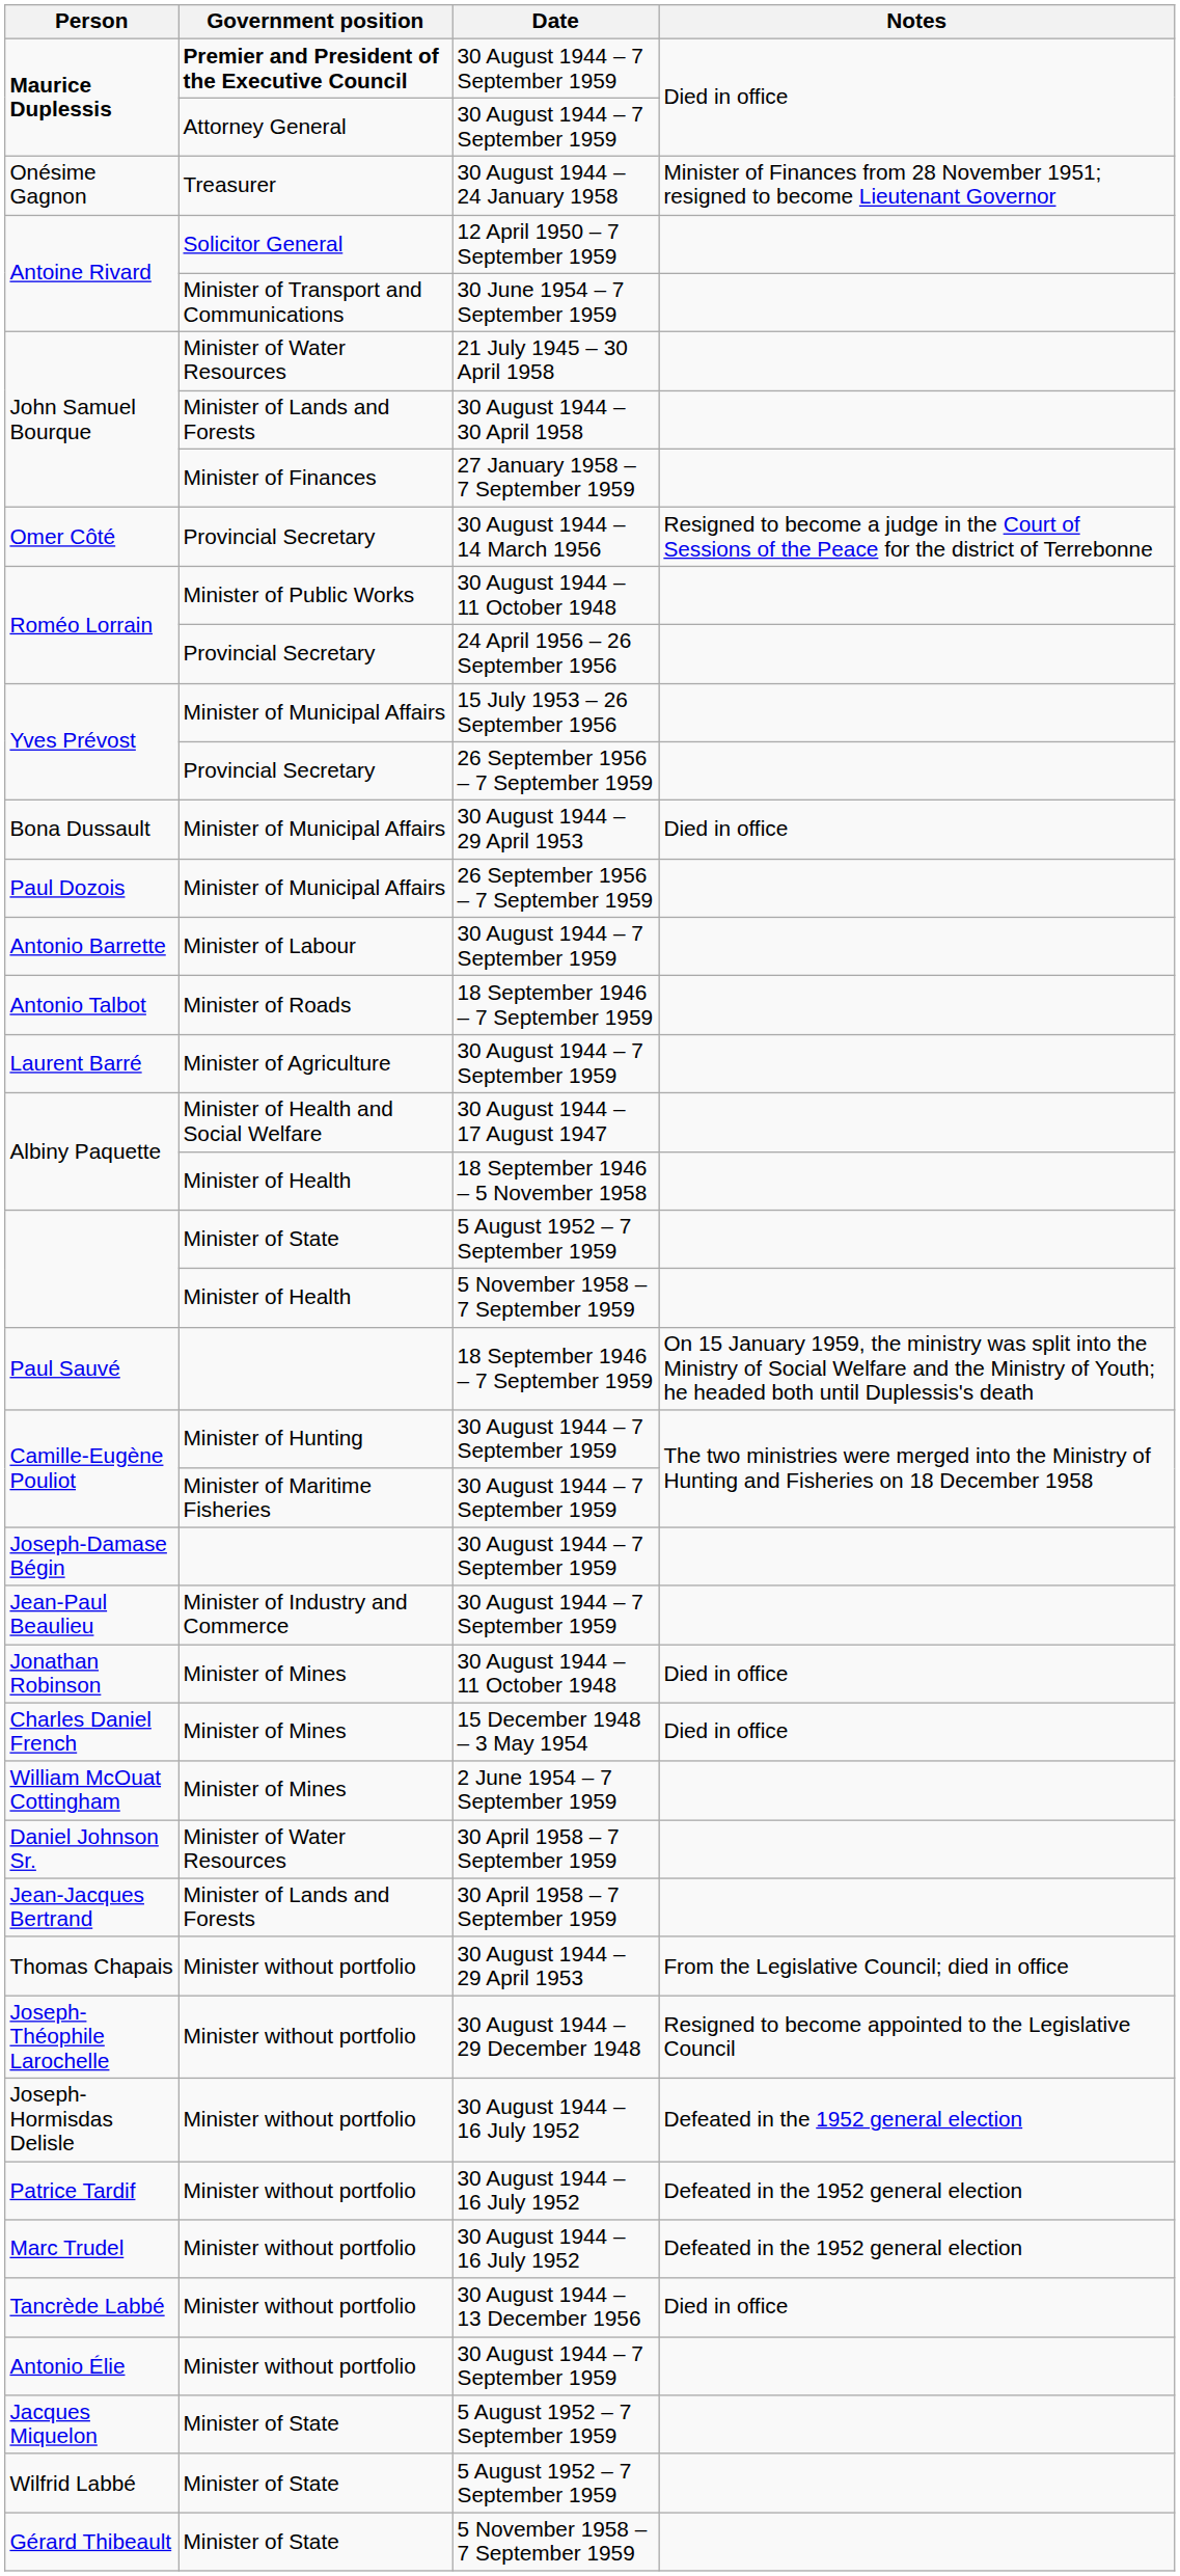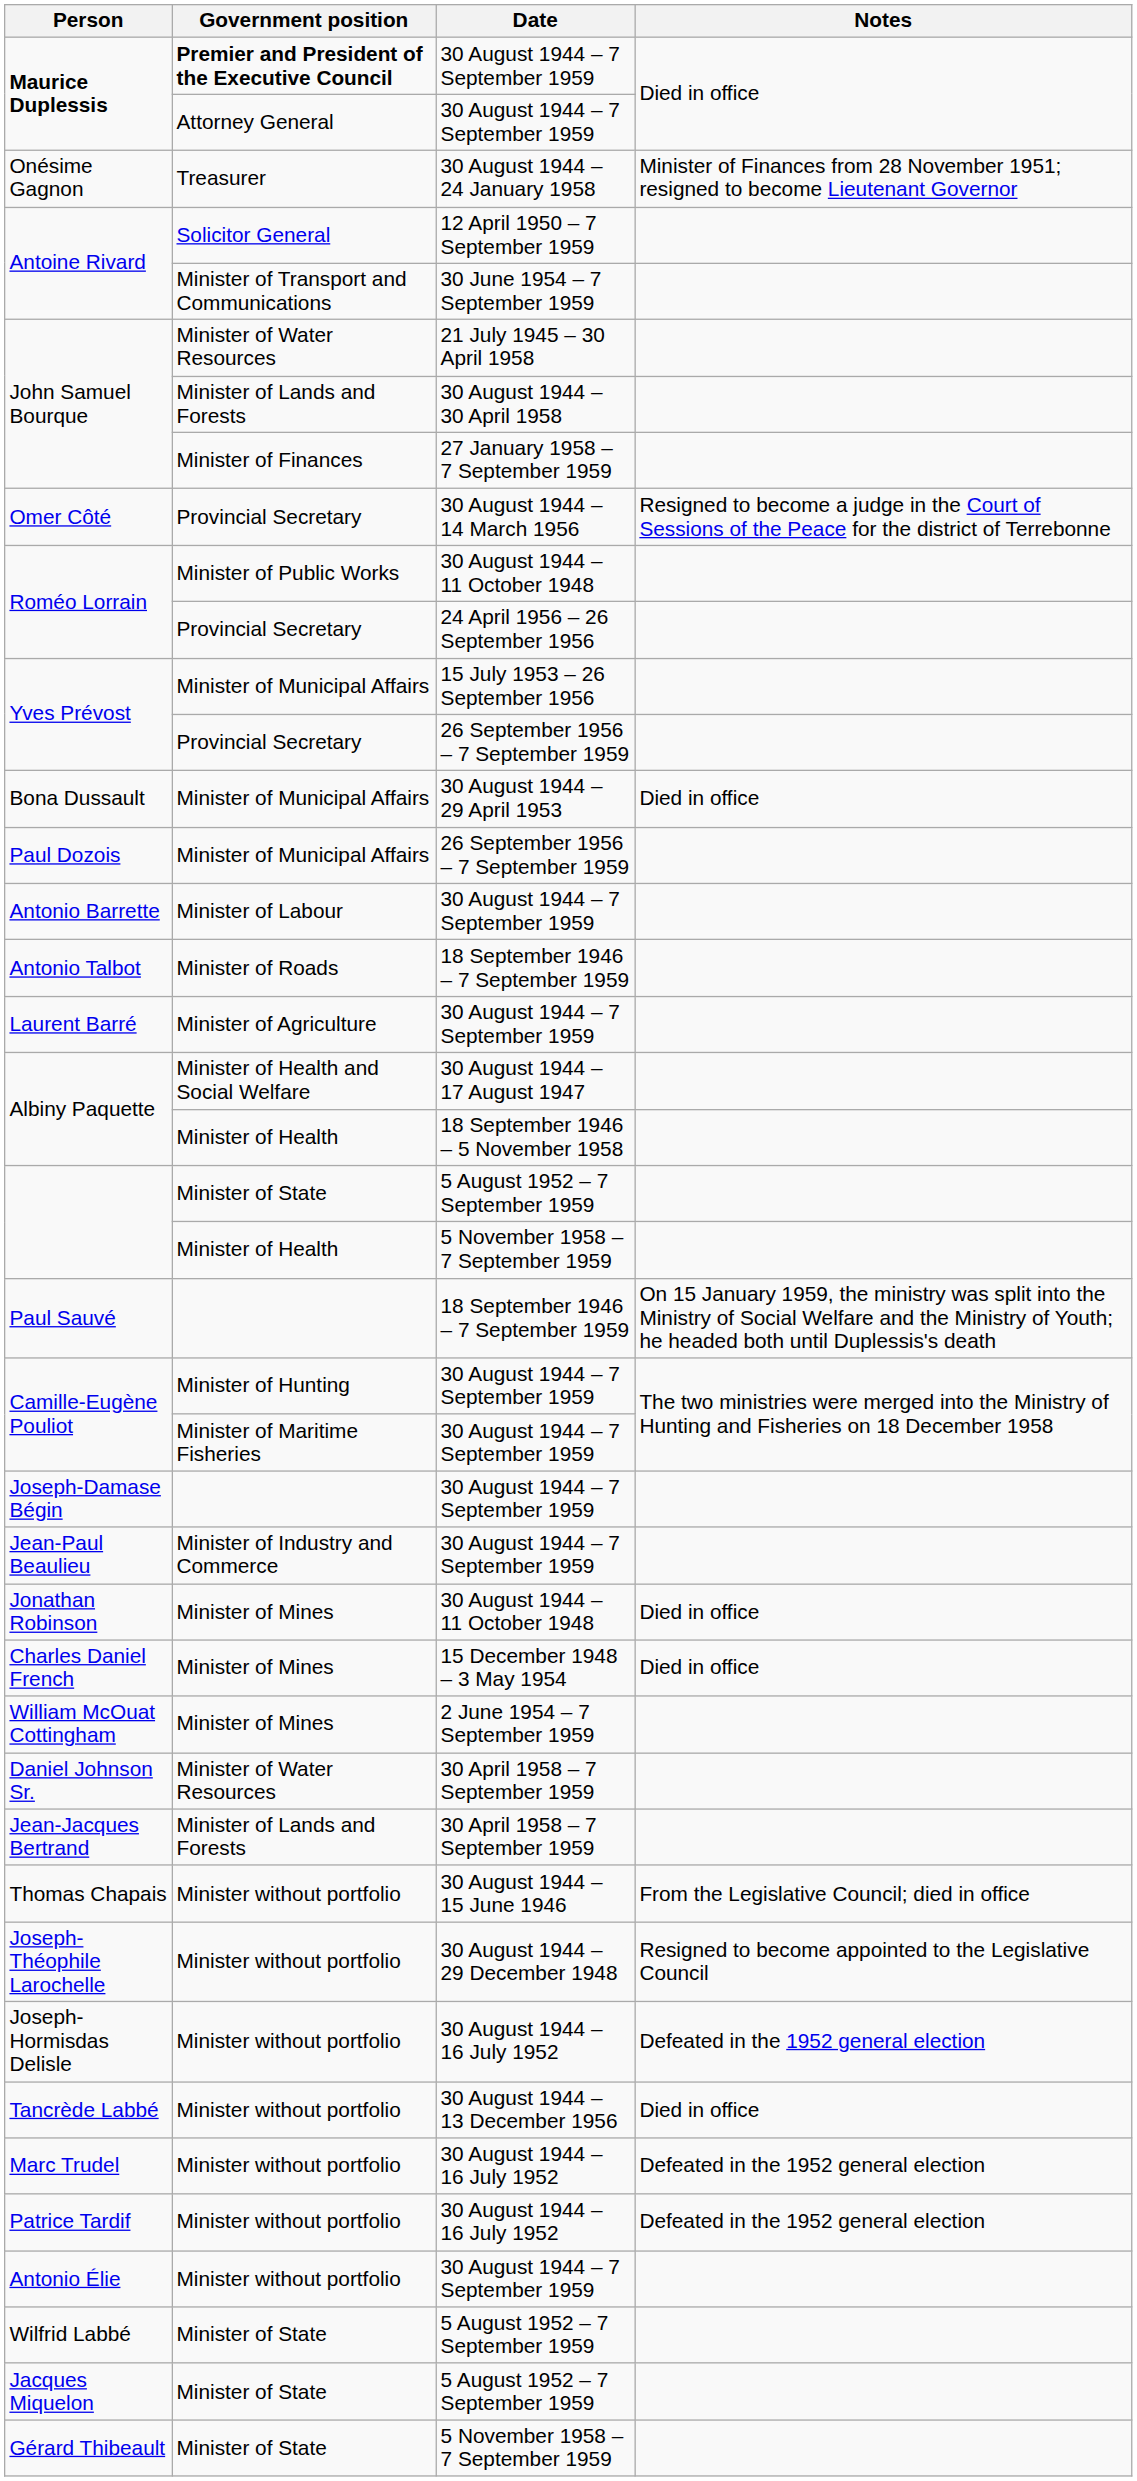 <table class="wikitable sortable mw-collapsible mw-collapsed">
 <tr>
 <th>Person</th>
 <th>Government position</th>
 <th>Date</th>
 <th>Notes</th>
 </tr>
 <tr>
 <td rowspan="2"><strong>Maurice Duplessis</strong></td>
 <td><strong>Premier and President of the Executive Council</strong></td>
 <td>30 August 1944 – 7 September 1959</td>
 <td rowspan="2">Died in office</td>
 </tr>
 <tr>
 <td>Attorney General</td>
 <td>30 August 1944 – 7 September 1959</td>
 </tr>
 <tr>
 <td>Onésime Gagnon</td>
 <td>Treasurer</td>
 <td>30 August 1944 – 24 January 1958</td>
 <td>Minister of Finances from 28 November 1951; resigned to become <a href='#'>Lieutenant Governor</a></td>
 </tr>
 <tr>
 <td rowspan="2"><a href='#'>Antoine Rivard</a></td>
 <td><a href='#'>Solicitor General</a></td>
 <td>12 April 1950 – 7 September 1959</td>
 <td></td>
 </tr>
 <tr>
 <td>Minister of Transport and Communications</td>
 <td>30 June 1954 – 7 September 1959</td>
 <td></td>
 </tr>
 <tr>
 <td rowspan="3">John Samuel Bourque</td>
 <td>Minister of Water Resources</td>
 <td>21 July 1945 – 30 April 1958</td>
 <td></td>
 </tr>
 <tr>
 <td>Minister of Lands and Forests</td>
 <td>30 August 1944 – 30 April 1958</td>
 <td></td>
 </tr>
 <tr>
 <td>Minister of Finances</td>
 <td>27 January 1958 – 7 September 1959</td>
 <td></td>
 </tr>
 <tr>
 <td><a href='#'>Omer Côté</a></td>
 <td>Provincial Secretary</td>
 <td>30 August 1944 – 14 March 1956</td>
 <td>Resigned to become a judge in the <a href='#'>Court of Sessions of the Peace</a> for the district of Terrebonne</td>
 </tr>
 <tr>
 <td rowspan="2"><a href='#'>Roméo Lorrain</a></td>
 <td>Minister of Public Works</td>
 <td>30 August 1944 – 11 October 1948</td>
 <td></td>
 </tr>
 <tr>
 <td>Provincial Secretary</td>
 <td>24 April 1956 – 26 September 1956</td>
 <td></td>
 </tr>
 <tr>
 <td rowspan="2"><a href='#'>Yves Prévost</a></td>
 <td>Minister of Municipal Affairs</td>
 <td>15 July 1953 – 26 September 1956</td>
 <td></td>
 </tr>
 <tr>
 <td>Provincial Secretary</td>
 <td>26 September 1956 – 7 September 1959</td>
 <td></td>
 </tr>
 <tr>
 <td>Bona Dussault</td>
 <td>Minister of Municipal Affairs</td>
 <td>30 August 1944 – 29 April 1953</td>
 <td>Died in office</td>
 </tr>
 <tr>
 <td><a href='#'>Paul Dozois</a></td>
 <td>Minister of Municipal Affairs</td>
 <td>26 September 1956 – 7 September 1959</td>
 <td></td>
 </tr>
 <tr>
 <td><a href='#'>Antonio Barrette</a></td>
 <td>Minister of Labour</td>
 <td>30 August 1944 – 7 September 1959</td>
 <td></td>
 </tr>
 <tr>
 <td><a href='#'>Antonio Talbot</a></td>
 <td>Minister of Roads</td>
 <td>18 September 1946 – 7 September 1959</td>
 <td></td>
 </tr>
 <tr>
 <td><a href='#'>Laurent Barré</a></td>
 <td>Minister of Agriculture</td>
 <td>30 August 1944 – 7 September 1959</td>
 <td></td>
 </tr>
 <tr>
 <td rowspan="2">Albiny Paquette</td>
 <td>Minister of Health and Social Welfare</td>
 <td>30 August 1944 – 17 August 1947</td>
 <td></td>
 </tr>
 <tr>
 <td>Minister of Health</td>
 <td>18 September 1946 – 5 November 1958</td>
 <td></td>
 </tr>
 <tr>
 <td rowspan="2"></td>
 <td>Minister of State</td>
 <td>5 August 1952 – 7 September 1959</td>
 <td></td>
 </tr>
 <tr>
 <td>Minister of Health</td>
 <td>5 November 1958 – 7 September 1959</td>
 <td></td>
 </tr>
 <tr>
 <td><a href='#'>Paul Sauvé</a></td>
 <td></td>
 <td>18 September 1946 – 7 September 1959</td>
 <td>On 15 January 1959, the ministry was split into the Ministry of Social Welfare and the Ministry of Youth; he headed both until Duplessis's death</td>
 </tr>
 <tr>
 <td rowspan="2"><a href='#'>Camille-Eugène Pouliot</a></td>
 <td>Minister of Hunting</td>
 <td>30 August 1944 – 7 September 1959</td>
 <td rowspan="2">The two ministries were merged into the Ministry of Hunting and Fisheries on 18 December 1958</td>
 </tr>
 <tr>
 <td>Minister of Maritime Fisheries</td>
 <td>30 August 1944 – 7 September 1959</td>
 </tr>
 <tr>
 <td><a href='#'>Joseph-Damase Bégin</a></td>
 <td></td>
 <td>30 August 1944 – 7 September 1959</td>
 <td></td>
 </tr>
 <tr>
 <td><a href='#'>Jean-Paul Beaulieu</a></td>
 <td>Minister of Industry and Commerce</td>
 <td>30 August 1944 – 7 September 1959</td>
 <td></td>
 </tr>
 <tr>
 <td><a href='#'>Jonathan Robinson</a></td>
 <td>Minister of Mines</td>
 <td>30 August 1944 – 11 October 1948</td>
 <td>Died in office</td>
 </tr>
 <tr>
 <td><a href='#'>Charles Daniel French</a></td>
 <td>Minister of Mines</td>
 <td>15 December 1948 – 3 May 1954</td>
 <td>Died in office</td>
 </tr>
 <tr>
 <td><a href='#'>William McOuat Cottingham</a></td>
 <td>Minister of Mines</td>
 <td>2 June 1954 – 7 September 1959</td>
 <td></td>
 </tr>
 <tr>
 <td><a href='#'>Daniel Johnson Sr.</a></td>
 <td>Minister of Water Resources</td>
 <td>30 April 1958 – 7 September 1959</td>
 <td></td>
 </tr>
 <tr>
 <td><a href='#'>Jean-Jacques Bertrand</a></td>
 <td>Minister of Lands and Forests</td>
 <td>30 April 1958 – 7 September 1959</td>
 <td></td>
 </tr>
 <tr>
 <td>Thomas Chapais</td>
 <td>Minister without portfolio</td>
-<td>30 August 1944 – 29 April 1953</td>
+<td>30 August 1944 – 15 June 1946</td>
 <td>From the Legislative Council; died in office</td>
 </tr>
 <tr>
 <td><a href='#'>Joseph-Théophile Larochelle</a></td>
 <td>Minister without portfolio</td>
 <td>30 August 1944 – 29 December 1948</td>
 <td>Resigned to become appointed to the Legislative Council</td>
 </tr>
 <tr>
 <td>Joseph-Hormisdas Delisle</td>
 <td>Minister without portfolio</td>
 <td>30 August 1944 – 16 July 1952</td>
 <td>Defeated in the <a href='#'>1952 general election</a></td>
 </tr>
 <tr>
-<td><a href='#'>Patrice Tardif</a></td>
+<td><a href='#'>Tancrède Labbé</a></td>
 <td>Minister without portfolio</td>
-<td>30 August 1944 – 16 July 1952</td>
-<td>Defeated in the 1952 general election</td>
+<td>30 August 1944 – 13 December 1956</td>
+<td>Died in office</td>
 </tr>
 <tr>
 <td><a href='#'>Marc Trudel</a></td>
 <td>Minister without portfolio</td>
 <td>30 August 1944 – 16 July 1952</td>
 <td>Defeated in the 1952 general election</td>
 </tr>
 <tr>
-<td><a href='#'>Tancrède Labbé</a></td>
+<td><a href='#'>Patrice Tardif</a></td>
 <td>Minister without portfolio</td>
-<td>30 August 1944 – 13 December 1956</td>
-<td>Died in office</td>
+<td>30 August 1944 – 16 July 1952</td>
+<td>Defeated in the 1952 general election</td>
 </tr>
 <tr>
 <td><a href='#'>Antonio Élie</a></td>
 <td>Minister without portfolio</td>
 <td>30 August 1944 – 7 September 1959</td>
 <td></td>
 </tr>
 <tr>
-<td><a href='#'>Jacques Miquelon</a></td>
+<td>Wilfrid Labbé</td>
 <td>Minister of State</td>
 <td>5 August 1952 – 7 September 1959</td>
 <td></td>
 </tr>
 <tr>
-<td>Wilfrid Labbé</td>
+<td><a href='#'>Jacques Miquelon</a></td>
 <td>Minister of State</td>
 <td>5 August 1952 – 7 September 1959</td>
 <td></td>
 </tr>
 <tr>
 <td><a href='#'>Gérard Thibeault</a></td>
 <td>Minister of State</td>
 <td>5 November 1958 – 7 September 1959</td>
 <td></td>
 </tr>
 </table>
